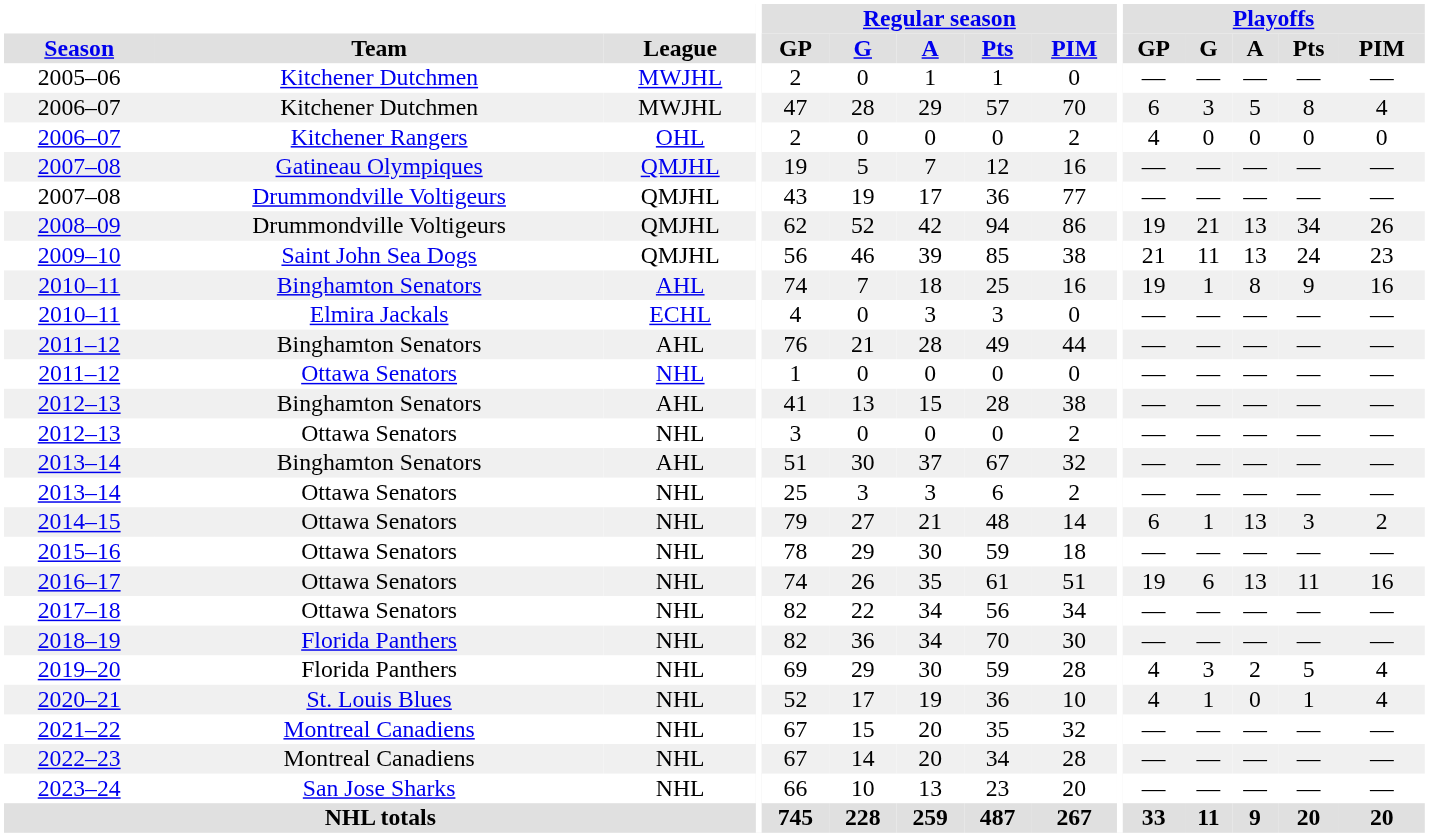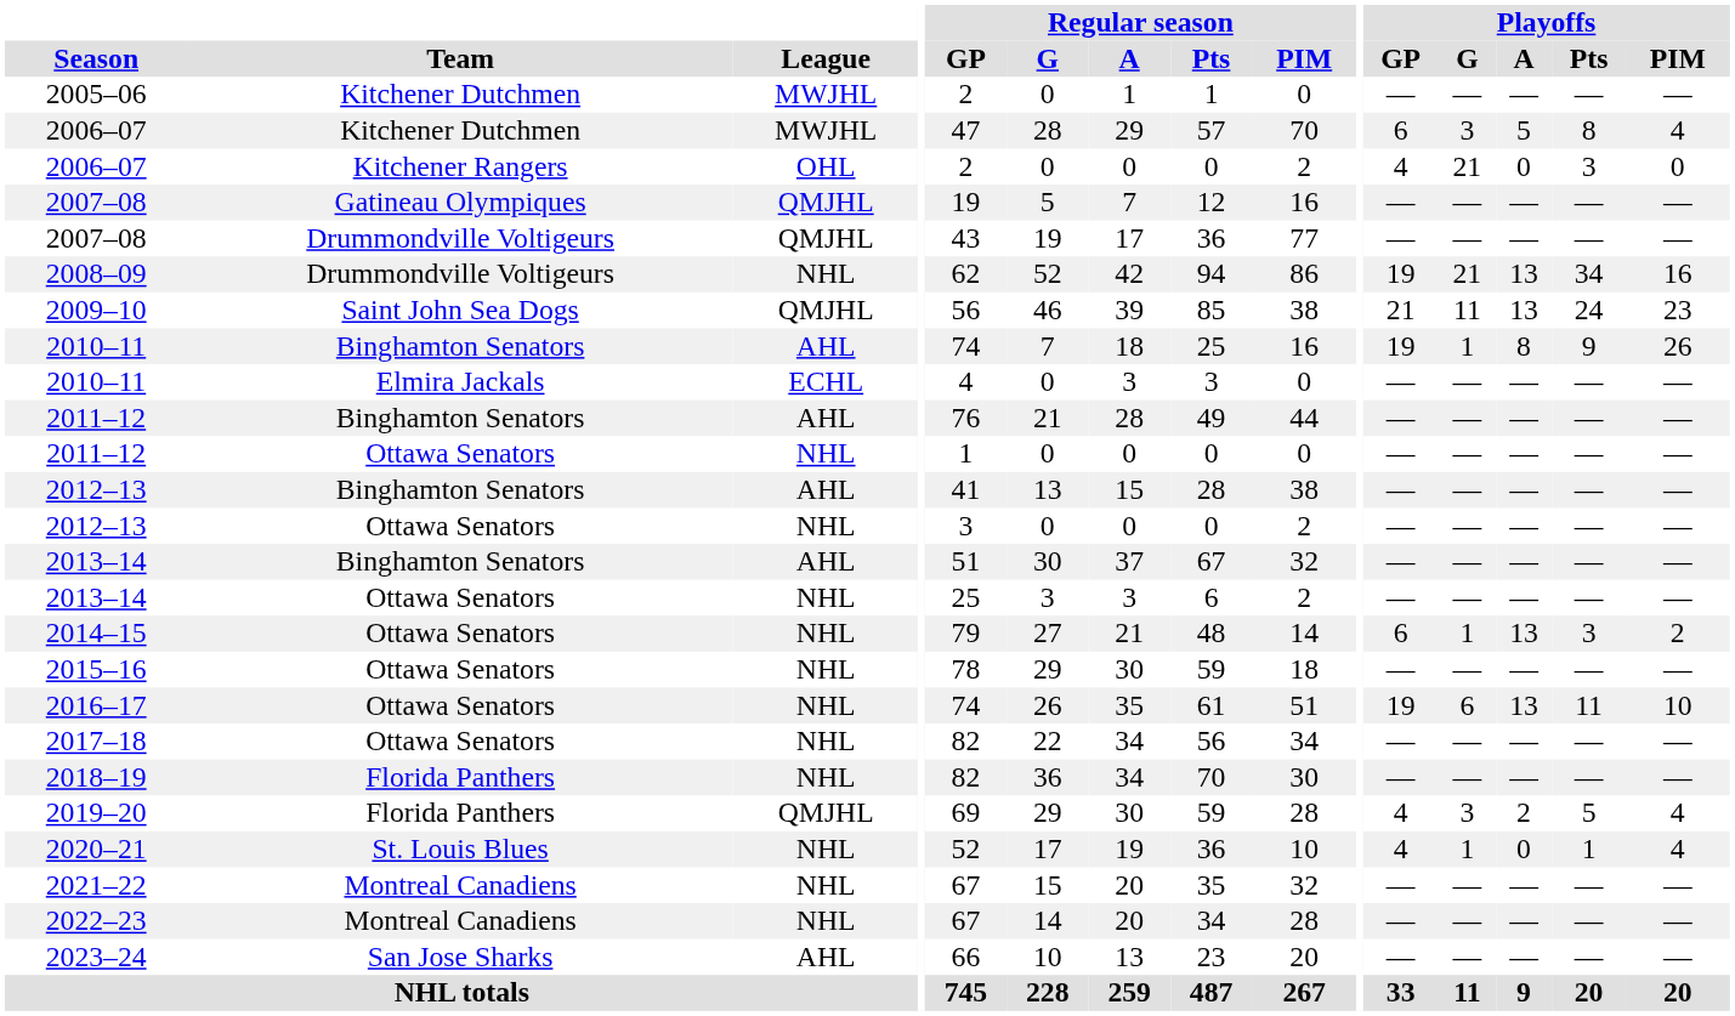 <table border="0" cellpadding="1" cellspacing="0" style="text-align:center; width:60em">
 <tr bgcolor="#e0e0e0">
 <th colspan="3" bgcolor="#ffffff"></th>
 <th rowspan="99" bgcolor="#ffffff"></th>
 <th colspan="5"><a href='#'>Regular season</a></th>
 <th rowspan="99" bgcolor="#ffffff"></th>
 <th colspan="5"><a href='#'>Playoffs</a></th>
 </tr>
 <tr bgcolor="#e0e0e0">
 <th><a href='#'>Season</a></th>
 <th>Team</th>
 <th>League</th>
 <th>GP</th>
 <th><a href='#'>G</a></th>
 <th><a href='#'>A</a></th>
 <th><a href='#'>Pts</a></th>
 <th><a href='#'>PIM</a></th>
 <th>GP</th>
 <th>G</th>
 <th>A</th>
 <th>Pts</th>
 <th>PIM</th>
 </tr>
 <tr>
 <td>2005–06</td>
 <td><a href='#'>Kitchener Dutchmen</a></td>
 <td><a href='#'>MWJHL</a></td>
 <td>2</td>
 <td>0</td>
 <td>1</td>
 <td>1</td>
 <td>0</td>
 <td>—</td>
 <td>—</td>
 <td>—</td>
 <td>—</td>
 <td>—</td>
 </tr>
 <tr bgcolor="#f0f0f0">
 <td>2006–07</td>
 <td>Kitchener Dutchmen</td>
 <td>MWJHL</td>
 <td>47</td>
 <td>28</td>
 <td>29</td>
 <td>57</td>
 <td>70</td>
 <td>6</td>
 <td>3</td>
 <td>5</td>
 <td>8</td>
 <td>4</td>
 </tr>
 <tr>
 <td><a href='#'>2006–07</a></td>
 <td><a href='#'>Kitchener Rangers</a></td>
 <td><a href='#'>OHL</a></td>
 <td>2</td>
 <td>0</td>
 <td>0</td>
 <td>0</td>
 <td>2</td>
 <td>4</td>
+<td>21</td>
 <td>0</td>
-<td>0</td>
-<td>0</td>
+<td>3</td>
 <td>0</td>
 </tr>
 <tr bgcolor="#f0f0f0">
 <td><a href='#'>2007–08</a></td>
 <td><a href='#'>Gatineau Olympiques</a></td>
 <td><a href='#'>QMJHL</a></td>
 <td>19</td>
 <td>5</td>
 <td>7</td>
 <td>12</td>
 <td>16</td>
 <td>—</td>
 <td>—</td>
 <td>—</td>
 <td>—</td>
 <td>—</td>
 </tr>
 <tr>
 <td>2007–08</td>
 <td><a href='#'>Drummondville Voltigeurs</a></td>
 <td>QMJHL</td>
 <td>43</td>
 <td>19</td>
 <td>17</td>
 <td>36</td>
 <td>77</td>
 <td>—</td>
 <td>—</td>
 <td>—</td>
 <td>—</td>
 <td>—</td>
 </tr>
 <tr bgcolor="#f0f0f0">
 <td><a href='#'>2008–09</a></td>
 <td>Drummondville Voltigeurs</td>
-<td>QMJHL</td>
+<td>NHL</td>
 <td>62</td>
 <td>52</td>
 <td>42</td>
 <td>94</td>
 <td>86</td>
 <td>19</td>
 <td>21</td>
 <td>13</td>
 <td>34</td>
-<td>26</td>
+<td>16</td>
 </tr>
 <tr>
 <td><a href='#'>2009–10</a></td>
 <td><a href='#'>Saint John Sea Dogs</a></td>
 <td>QMJHL</td>
 <td>56</td>
 <td>46</td>
 <td>39</td>
 <td>85</td>
 <td>38</td>
 <td>21</td>
 <td>11</td>
 <td>13</td>
 <td>24</td>
 <td>23</td>
 </tr>
 <tr bgcolor="#f0f0f0">
 <td><a href='#'>2010–11</a></td>
 <td><a href='#'>Binghamton Senators</a></td>
 <td><a href='#'>AHL</a></td>
 <td>74</td>
 <td>7</td>
 <td>18</td>
 <td>25</td>
 <td>16</td>
 <td>19</td>
 <td>1</td>
 <td>8</td>
 <td>9</td>
-<td>16</td>
+<td>26</td>
 </tr>
 <tr>
 <td><a href='#'>2010–11</a></td>
 <td><a href='#'>Elmira Jackals</a></td>
 <td><a href='#'>ECHL</a></td>
 <td>4</td>
 <td>0</td>
 <td>3</td>
 <td>3</td>
 <td>0</td>
 <td>—</td>
 <td>—</td>
 <td>—</td>
 <td>—</td>
 <td>—</td>
 </tr>
 <tr bgcolor="#f0f0f0">
 <td><a href='#'>2011–12</a></td>
 <td>Binghamton Senators</td>
 <td>AHL</td>
 <td>76</td>
 <td>21</td>
 <td>28</td>
 <td>49</td>
 <td>44</td>
 <td>—</td>
 <td>—</td>
 <td>—</td>
 <td>—</td>
 <td>—</td>
 </tr>
 <tr>
 <td><a href='#'>2011–12</a></td>
 <td><a href='#'>Ottawa Senators</a></td>
 <td><a href='#'>NHL</a></td>
 <td>1</td>
 <td>0</td>
 <td>0</td>
 <td>0</td>
 <td>0</td>
 <td>—</td>
 <td>—</td>
 <td>—</td>
 <td>—</td>
 <td>—</td>
 </tr>
 <tr bgcolor="#f0f0f0">
 <td><a href='#'>2012–13</a></td>
 <td>Binghamton Senators</td>
 <td>AHL</td>
 <td>41</td>
 <td>13</td>
 <td>15</td>
 <td>28</td>
 <td>38</td>
 <td>—</td>
 <td>—</td>
 <td>—</td>
 <td>—</td>
 <td>—</td>
 </tr>
 <tr>
 <td><a href='#'>2012–13</a></td>
 <td>Ottawa Senators</td>
 <td>NHL</td>
 <td>3</td>
 <td>0</td>
 <td>0</td>
 <td>0</td>
 <td>2</td>
 <td>—</td>
 <td>—</td>
 <td>—</td>
 <td>—</td>
 <td>—</td>
 </tr>
 <tr bgcolor="#f0f0f0">
 <td><a href='#'>2013–14</a></td>
 <td>Binghamton Senators</td>
 <td>AHL</td>
 <td>51</td>
 <td>30</td>
 <td>37</td>
 <td>67</td>
 <td>32</td>
 <td>—</td>
 <td>—</td>
 <td>—</td>
 <td>—</td>
 <td>—</td>
 </tr>
 <tr>
 <td><a href='#'>2013–14</a></td>
 <td>Ottawa Senators</td>
 <td>NHL</td>
 <td>25</td>
 <td>3</td>
 <td>3</td>
 <td>6</td>
 <td>2</td>
 <td>—</td>
 <td>—</td>
 <td>—</td>
 <td>—</td>
 <td>—</td>
 </tr>
 <tr bgcolor="#f0f0f0">
 <td><a href='#'>2014–15</a></td>
 <td>Ottawa Senators</td>
 <td>NHL</td>
 <td>79</td>
 <td>27</td>
 <td>21</td>
 <td>48</td>
 <td>14</td>
 <td>6</td>
 <td>1</td>
 <td>13</td>
 <td>3</td>
 <td>2</td>
 </tr>
 <tr>
 <td><a href='#'>2015–16</a></td>
 <td>Ottawa Senators</td>
 <td>NHL</td>
 <td>78</td>
 <td>29</td>
 <td>30</td>
 <td>59</td>
 <td>18</td>
 <td>—</td>
 <td>—</td>
 <td>—</td>
 <td>—</td>
 <td>—</td>
 </tr>
 <tr bgcolor="#f0f0f0">
 <td><a href='#'>2016–17</a></td>
 <td>Ottawa Senators</td>
 <td>NHL</td>
 <td>74</td>
 <td>26</td>
 <td>35</td>
 <td>61</td>
 <td>51</td>
 <td>19</td>
 <td>6</td>
 <td>13</td>
 <td>11</td>
-<td>16</td>
+<td>10</td>
 </tr>
 <tr>
 <td><a href='#'>2017–18</a></td>
 <td>Ottawa Senators</td>
 <td>NHL</td>
 <td>82</td>
 <td>22</td>
 <td>34</td>
 <td>56</td>
 <td>34</td>
 <td>—</td>
 <td>—</td>
 <td>—</td>
 <td>—</td>
 <td>—</td>
 </tr>
 <tr bgcolor="#f0f0f0">
 <td><a href='#'>2018–19</a></td>
 <td><a href='#'>Florida Panthers</a></td>
 <td>NHL</td>
 <td>82</td>
 <td>36</td>
 <td>34</td>
 <td>70</td>
 <td>30</td>
 <td>—</td>
 <td>—</td>
 <td>—</td>
 <td>—</td>
 <td>—</td>
 </tr>
 <tr>
 <td><a href='#'>2019–20</a></td>
 <td>Florida Panthers</td>
-<td>NHL</td>
+<td>QMJHL</td>
 <td>69</td>
 <td>29</td>
 <td>30</td>
 <td>59</td>
 <td>28</td>
 <td>4</td>
 <td>3</td>
 <td>2</td>
 <td>5</td>
 <td>4</td>
 </tr>
 <tr bgcolor="#f0f0f0">
 <td><a href='#'>2020–21</a></td>
 <td><a href='#'>St. Louis Blues</a></td>
 <td>NHL</td>
 <td>52</td>
 <td>17</td>
 <td>19</td>
 <td>36</td>
 <td>10</td>
 <td>4</td>
 <td>1</td>
 <td>0</td>
 <td>1</td>
 <td>4</td>
 </tr>
 <tr>
 <td><a href='#'>2021–22</a></td>
 <td><a href='#'>Montreal Canadiens</a></td>
 <td>NHL</td>
 <td>67</td>
 <td>15</td>
 <td>20</td>
 <td>35</td>
 <td>32</td>
 <td>—</td>
 <td>—</td>
 <td>—</td>
 <td>—</td>
 <td>—</td>
 </tr>
 <tr bgcolor="#f0f0f0">
 <td><a href='#'>2022–23</a></td>
 <td>Montreal Canadiens</td>
 <td>NHL</td>
 <td>67</td>
 <td>14</td>
 <td>20</td>
 <td>34</td>
 <td>28</td>
 <td>—</td>
 <td>—</td>
 <td>—</td>
 <td>—</td>
 <td>—</td>
 </tr>
 <tr>
 <td><a href='#'>2023–24</a></td>
 <td><a href='#'>San Jose Sharks</a></td>
-<td>NHL</td>
+<td>AHL</td>
 <td>66</td>
 <td>10</td>
 <td>13</td>
 <td>23</td>
 <td>20</td>
 <td>—</td>
 <td>—</td>
 <td>—</td>
 <td>—</td>
 <td>—</td>
 </tr>
 <tr bgcolor="#e0e0e0">
 <th colspan="3">NHL totals</th>
 <th>745</th>
 <th>228</th>
 <th>259</th>
 <th>487</th>
 <th>267</th>
 <th>33</th>
 <th>11</th>
 <th>9</th>
 <th>20</th>
 <th>20</th>
 </tr>
 </table>
